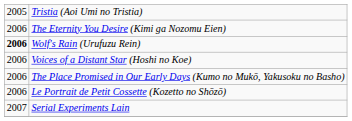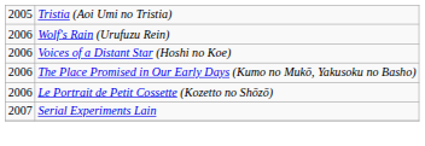 <table class="wikitable">
 <tr>
 <td>2005</td>
 <td><em><a href='#'>Tristia</a> (Aoi Umi no Tristia)</em></td>
 </tr>
 <tr>
 <td>2006</td>
-<td><em><a href='#'>The Eternity You Desire</a> (Kimi ga Nozomu Eien)</em></td>
-</tr>
-<tr>
-<td><strong>2006</strong></td>
 <td><em><a href='#'>Wolf's Rain</a> (Urufuzu Rein)</em></td>
 </tr>
 <tr>
 <td>2006</td>
 <td><em><a href='#'>Voices of a Distant Star</a> (Hoshi no Koe)</em></td>
 </tr>
 <tr>
 <td>2006</td>
 <td><em><a href='#'>The Place Promised in Our Early Days</a> (Kumo no Mukō, Yakusoku no Basho)</em></td>
 </tr>
 <tr>
 <td>2006</td>
 <td><em><a href='#'>Le Portrait de Petit Cossette</a> (Kozetto no Shōzō)</em></td>
 </tr>
 <tr>
 <td>2007</td>
 <td><em><a href='#'>Serial Experiments Lain</a></em></td>
 </tr>
 <tr>
 </tr>
 </table>
